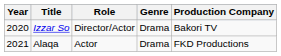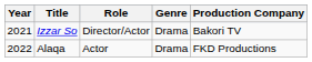 <table class="wikitable sortable">
 <tr style="background:#b0c4de; text-align:center;">
 <th>Year</th>
 <th>Title</th>
 <th>Role</th>
 <th>Genre</th>
 <th>Production Company</th>
 </tr>
 <tr>
-<td>2020</td>
+<td>2021</td>
 <td><em><a href='#'>Izzar So</a></em></td>
 <td>Director/Actor</td>
 <td>Drama</td>
 <td>Bakori TV</td>
 </tr>
 <tr>
-<td>2021</td>
+<td>2022</td>
 <td>Alaqa</td>
 <td>Actor</td>
 <td>Drama</td>
 <td>FKD Productions</td>
 </tr>
 </table>
